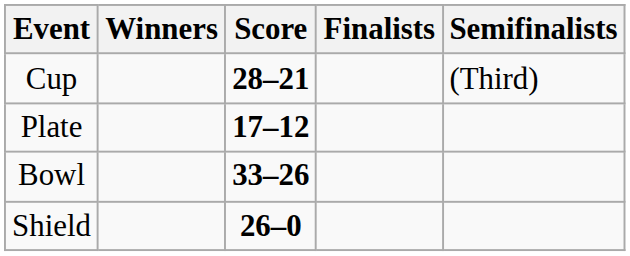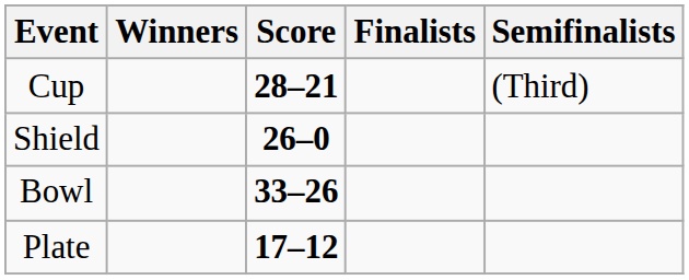 <table class="wikitable" style="text-align: center">
 <tr>
 <th>Event</th>
 <th>Winners</th>
 <th>Score</th>
 <th>Finalists</th>
 <th>Semifinalists</th>
 </tr>
 <tr>
 <td>Cup</td>
 <td align=left><strong></strong></td>
 <td><strong>28–21</strong></td>
 <td align=left></td>
 <td align=left> (Third)<br></td>
 </tr>
 <tr>
-<td>Plate</td>
+<td>Shield</td>
 <td align=left><strong></strong></td>
-<td><strong>17–12</strong></td>
+<td><strong>26–0</strong></td>
 <td align=left></td>
 <td align=left><br></td>
 </tr>
 <tr>
 <td>Bowl</td>
 <td align=left><strong></strong></td>
 <td><strong>33–26</strong></td>
 <td align=left></td>
 <td align=left><br></td>
 </tr>
 <tr>
-<td>Shield</td>
+<td>Plate</td>
 <td align=left><strong></strong></td>
-<td><strong>26–0</strong></td>
+<td><strong>17–12</strong></td>
 <td align=left></td>
 <td align=left><br></td>
 </tr>
 </table>
